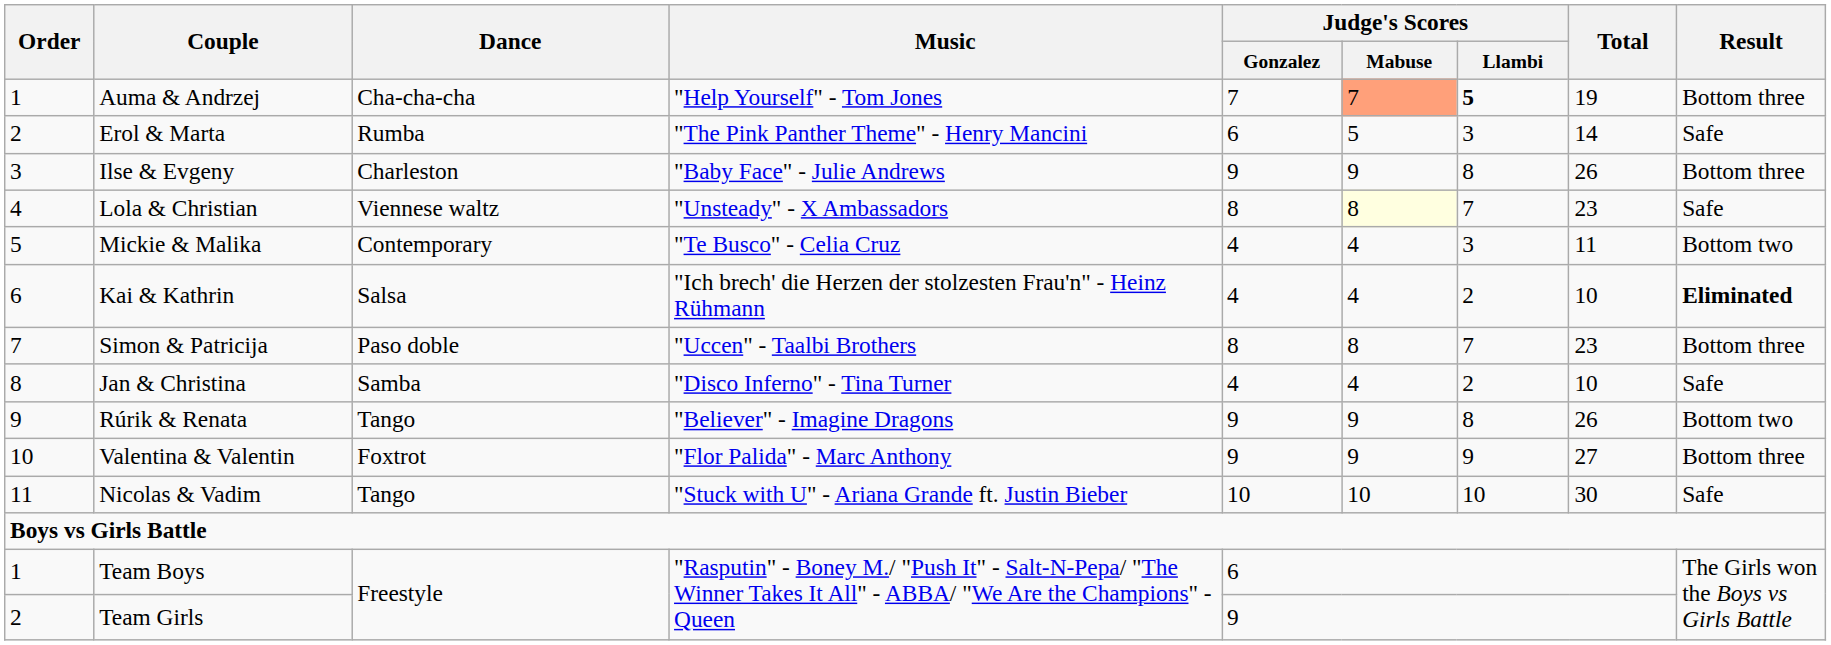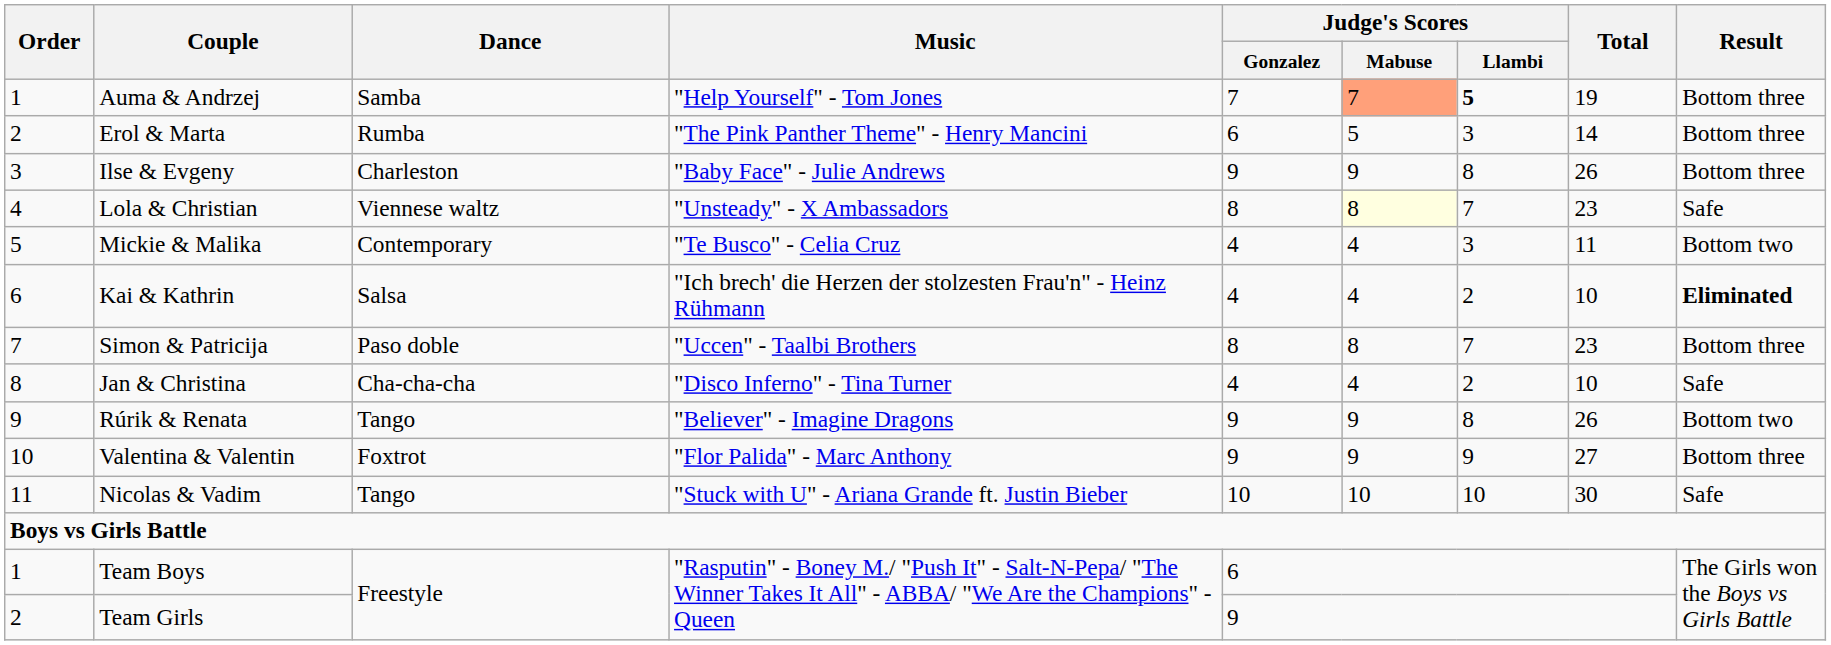 <table class="wikitable sortable center">
 <tr>
 <th rowspan="2" style="width: 4em">Order</th>
 <th rowspan="2" style="width: 17em">Couple</th>
 <th rowspan="2" style="width: 20em">Dance</th>
 <th rowspan="2" style="width: 40em">Music</th>
 <th colspan="3">Judge's Scores</th>
 <th rowspan="2" style="width: 6em">Total</th>
 <th rowspan="2" style="width: 7em">Result</th>
 </tr>
 <tr>
 <th style="width: 6em"><small>Gonzalez</small></th>
 <th style="width: 6em"><small>Mabuse</small></th>
 <th style="width: 6em"><small>Llambi</small></th>
 </tr>
 <tr>
 <td>1</td>
 <td>Auma & Andrzej</td>
-<td>Cha-cha-cha</td>
+<td>Samba</td>
 <td>"<a href='#'>Help Yourself</a>" - <a href='#'>Tom Jones</a></td>
 <td>7</td>
 <td style="background: lightsalmon;">7</td>
 <td><strong>5</strong></td>
 <td>19</td>
 <td>Bottom three</td>
 </tr>
 <tr>
 <td>2</td>
 <td>Erol & Marta</td>
 <td>Rumba</td>
 <td>"<a href='#'>The Pink Panther Theme</a>" - <a href='#'>Henry Mancini</a></td>
 <td>6</td>
 <td>5</td>
 <td>3</td>
 <td>14</td>
-<td>Safe</td>
+<td>Bottom three</td>
 </tr>
 <tr>
 <td>3</td>
 <td>Ilse & Evgeny</td>
 <td>Charleston</td>
 <td>"<a href='#'>Baby Face</a>" - <a href='#'>Julie Andrews</a></td>
 <td>9</td>
 <td>9</td>
 <td>8</td>
 <td>26</td>
 <td>Bottom three</td>
 </tr>
 <tr>
 <td>4</td>
 <td>Lola & Christian</td>
 <td>Viennese waltz</td>
 <td>"<a href='#'>Unsteady</a>" - <a href='#'>X Ambassadors</a></td>
 <td>8</td>
 <td style="background: lightyellow;">8</td>
 <td>7</td>
 <td>23</td>
 <td>Safe</td>
 </tr>
 <tr>
 <td>5</td>
 <td>Mickie & Malika</td>
 <td>Contemporary</td>
 <td>"<a href='#'>Te Busco</a>" - <a href='#'>Celia Cruz</a></td>
 <td>4</td>
 <td>4</td>
 <td>3</td>
 <td>11</td>
 <td>Bottom two</td>
 </tr>
 <tr>
 <td>6</td>
 <td>Kai & Kathrin</td>
 <td>Salsa</td>
 <td>"Ich brech' die Herzen der stolzesten Frau'n" - <a href='#'>Heinz Rühmann</a></td>
 <td>4</td>
 <td>4</td>
 <td>2</td>
 <td>10</td>
 <td><strong>Eliminated</strong></td>
 </tr>
 <tr>
 <td>7</td>
 <td>Simon & Patricija</td>
 <td>Paso doble</td>
 <td>"<a href='#'>Uccen</a>" - <a href='#'>Taalbi Brothers</a></td>
 <td>8</td>
 <td>8</td>
 <td>7</td>
 <td>23</td>
 <td>Bottom three</td>
 </tr>
 <tr>
 <td>8</td>
 <td>Jan & Christina</td>
-<td>Samba</td>
+<td>Cha-cha-cha</td>
 <td>"<a href='#'>Disco Inferno</a>" - <a href='#'>Tina Turner</a></td>
 <td>4</td>
 <td>4</td>
 <td>2</td>
 <td>10</td>
 <td>Safe</td>
 </tr>
 <tr>
 <td>9</td>
 <td>Rúrik & Renata</td>
 <td>Tango</td>
 <td>"<a href='#'>Believer</a>" - <a href='#'>Imagine Dragons</a></td>
 <td>9</td>
 <td>9</td>
 <td>8</td>
 <td>26</td>
 <td>Bottom two</td>
 </tr>
 <tr>
 <td>10</td>
 <td>Valentina & Valentin</td>
 <td>Foxtrot</td>
 <td>"<a href='#'>Flor Palida</a>" - <a href='#'>Marc Anthony</a></td>
 <td>9</td>
 <td>9</td>
 <td>9</td>
 <td>27</td>
 <td>Bottom three</td>
 </tr>
 <tr>
 <td>11</td>
 <td>Nicolas & Vadim</td>
 <td>Tango</td>
 <td>"<a href='#'>Stuck with U</a>" - <a href='#'>Ariana Grande</a> ft. <a href='#'>Justin Bieber</a></td>
 <td>10</td>
 <td>10</td>
 <td>10</td>
 <td>30</td>
 <td>Safe</td>
 </tr>
 <tr>
 <td colspan="9"><strong>Boys vs Girls Battle</strong></td>
 </tr>
 <tr>
 <td>1</td>
 <td>Team Boys</td>
 <td rowspan="2">Freestyle</td>
 <td rowspan="2">"<a href='#'>Rasputin</a>" - <a href='#'>Boney M.</a>/ "<a href='#'>Push It</a>" - <a href='#'>Salt-N-Pepa</a>/ "<a href='#'>The Winner Takes It All</a>" - <a href='#'>ABBA</a>/ "<a href='#'>We Are the Champions</a>" - <a href='#'>Queen</a></td>
 <td colspan="4">6</td>
 <td rowspan="2">The Girls won the <em>Boys vs Girls Battle</em></td>
 </tr>
 <tr>
 <td>2</td>
 <td>Team Girls</td>
 <td colspan="4">9</td>
 </tr>
 </table>
